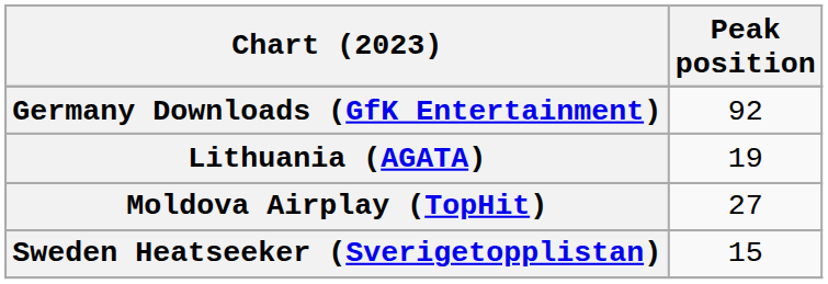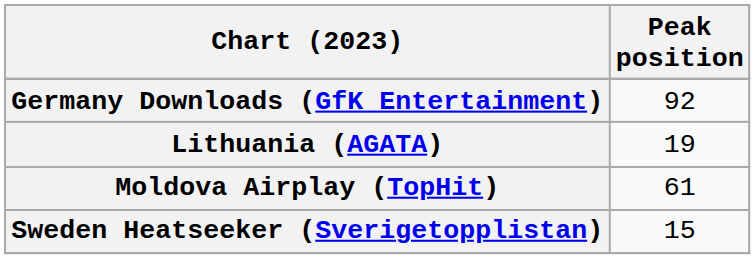 <table class="wikitable sortable plainrowheaders" style="text-align:center">
 <tr>
 <th scope="col">Chart (2023)</th>
 <th scope="col">Peak<br>position</th>
 </tr>
 <tr>
 </tr>
 <tr>
 <th scope="row">Germany Downloads (<a href='#'>GfK Entertainment</a>)</th>
 <td>92</td>
 </tr>
 <tr>
 <th scope="row">Lithuania (<a href='#'>AGATA</a>)</th>
 <td>19</td>
 </tr>
 <tr>
 <th scope="row">Moldova Airplay (<a href='#'>TopHit</a>)</th>
-<td>27</td>
+<td>61</td>
 </tr>
 <tr>
 <th scope="row">Sweden Heatseeker (<a href='#'>Sverigetopplistan</a>)</th>
 <td>15</td>
 </tr>
 <tr>
 </tr>
 </table>
